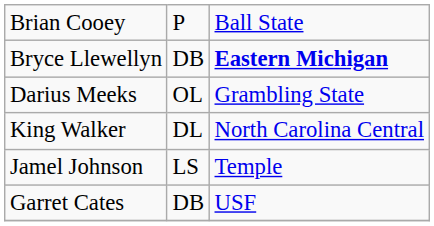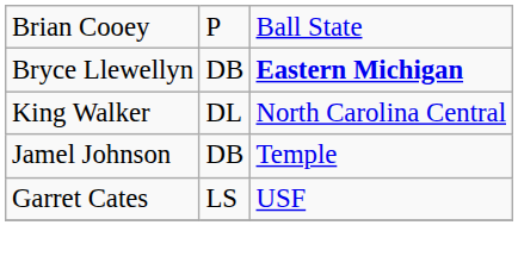 <table class="wikitable">
 <tr>
 <td>Brian Cooey</td>
 <td>P</td>
 <td><a href='#'>Ball State</a></td>
 </tr>
 <tr>
 <td>Bryce Llewellyn</td>
 <td>DB</td>
 <td><strong><a href='#'>Eastern Michigan</a></strong></td>
 </tr>
 <tr>
-<td>Darius Meeks</td>
-<td>OL</td>
-<td><a href='#'>Grambling State</a></td>
-</tr>
-<tr>
 <td>King Walker</td>
 <td>DL</td>
 <td><a href='#'>North Carolina Central</a></td>
 </tr>
 <tr>
 <td>Jamel Johnson</td>
-<td>LS</td>
+<td>DB</td>
 <td><a href='#'>Temple</a></td>
 </tr>
 <tr>
 <td>Garret Cates</td>
-<td>DB</td>
+<td>LS</td>
 <td><a href='#'>USF</a></td>
 </tr>
 <tr>
 </tr>
 </table>
